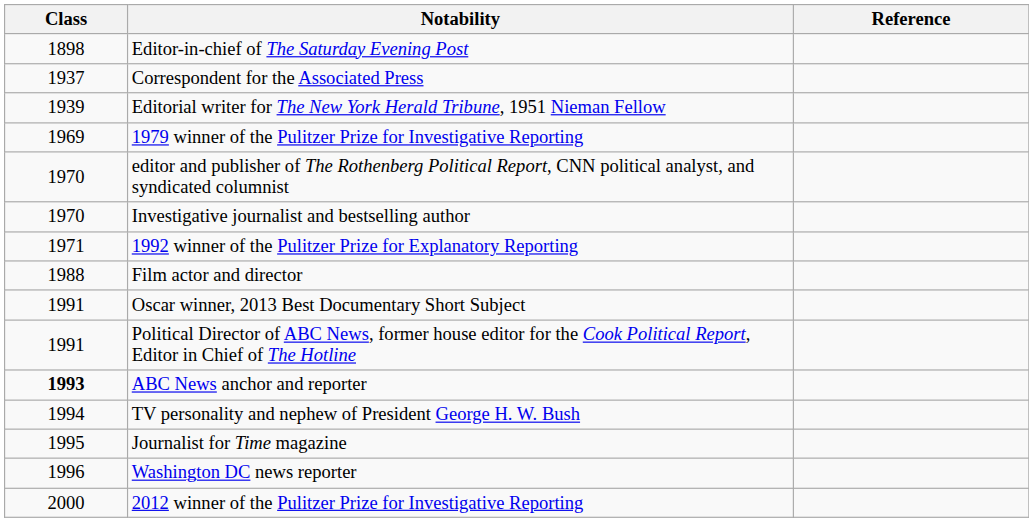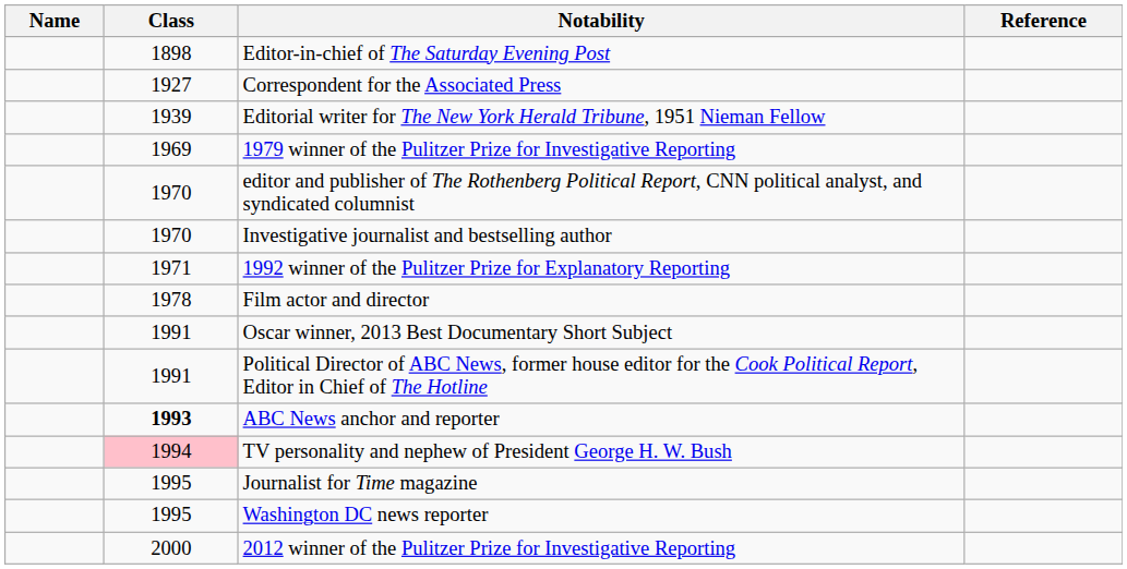 <table class="wikitable sortable" style="width:100%">
 <tr>
+<th width="*">Name</th>
 <th width="12%">Class</th>
 <th width="65%" class="unsortable">Notability</th>
 <th width="*" class="unsortable">Reference</th>
 </tr>
 <tr>
+<td></td>
 <td align="center">1898</td>
 <td>Editor-in-chief of <em><a href='#'>The Saturday Evening Post</a></em></td>
 <td align="center"></td>
 </tr>
 <tr>
-<td align="center">1937</td>
+<td></td>
+<td align="center">1927</td>
 <td>Correspondent for the <a href='#'>Associated Press</a></td>
 <td align="center"></td>
 </tr>
 <tr>
+<td></td>
 <td align="center">1939</td>
 <td>Editorial writer for <em><a href='#'>The New York Herald Tribune</a></em>, 1951 <a href='#'>Nieman Fellow</a></td>
 <td align="center"></td>
 </tr>
 <tr>
+<td></td>
 <td align="center">1969</td>
 <td><a href='#'>1979</a> winner of the <a href='#'>Pulitzer Prize for Investigative Reporting</a></td>
 <td align="center"></td>
 </tr>
 <tr>
+<td></td>
 <td align="center">1970</td>
 <td>editor and publisher of <em>The Rothenberg Political Report</em>, CNN political analyst, and syndicated columnist</td>
 <td align="center"></td>
 </tr>
 <tr>
+<td></td>
 <td align="center">1970</td>
 <td>Investigative journalist and bestselling author</td>
 <td align="center"></td>
 </tr>
 <tr>
+<td></td>
 <td align="center">1971</td>
 <td><a href='#'>1992</a> winner of the <a href='#'>Pulitzer Prize for Explanatory Reporting</a></td>
 <td align="center"></td>
 </tr>
 <tr>
-<td align="center">1988</td>
+<td></td>
+<td align="center">1978</td>
 <td>Film actor and director</td>
 <td align="center"></td>
 </tr>
 <tr>
+<td></td>
 <td align="center">1991</td>
 <td>Oscar winner, 2013 Best Documentary Short Subject</td>
 <td align="center"></td>
 </tr>
 <tr>
+<td></td>
 <td align="center">1991</td>
 <td>Political Director of <a href='#'>ABC News</a>, former house editor for the <em><a href='#'>Cook Political Report</a></em>, Editor in Chief of <em><a href='#'>The Hotline</a></em></td>
 <td align="center"></td>
 </tr>
 <tr>
+<td></td>
 <td align="center"><strong>1993</strong></td>
 <td><a href='#'>ABC News</a> anchor and reporter</td>
 <td align="center"></td>
 </tr>
 <tr>
-<td align="center">1994</td>
+<td></td>
+<td align="center" style="background: pink;">1994</td>
 <td>TV personality and nephew of President <a href='#'>George H. W. Bush</a></td>
 <td align="center"></td>
 </tr>
 <tr>
+<td></td>
 <td align="center">1995</td>
 <td>Journalist for <em>Time</em> magazine</td>
 <td align="center"></td>
 </tr>
 <tr>
-<td align="center">1996</td>
+<td></td>
+<td align="center">1995</td>
 <td><a href='#'>Washington DC</a> news reporter</td>
 <td align="center"></td>
 </tr>
 <tr>
+<td></td>
 <td align="center">2000</td>
 <td><a href='#'>2012</a> winner of the <a href='#'>Pulitzer Prize for Investigative Reporting</a></td>
 <td align="center"></td>
 </tr>
 </table>
